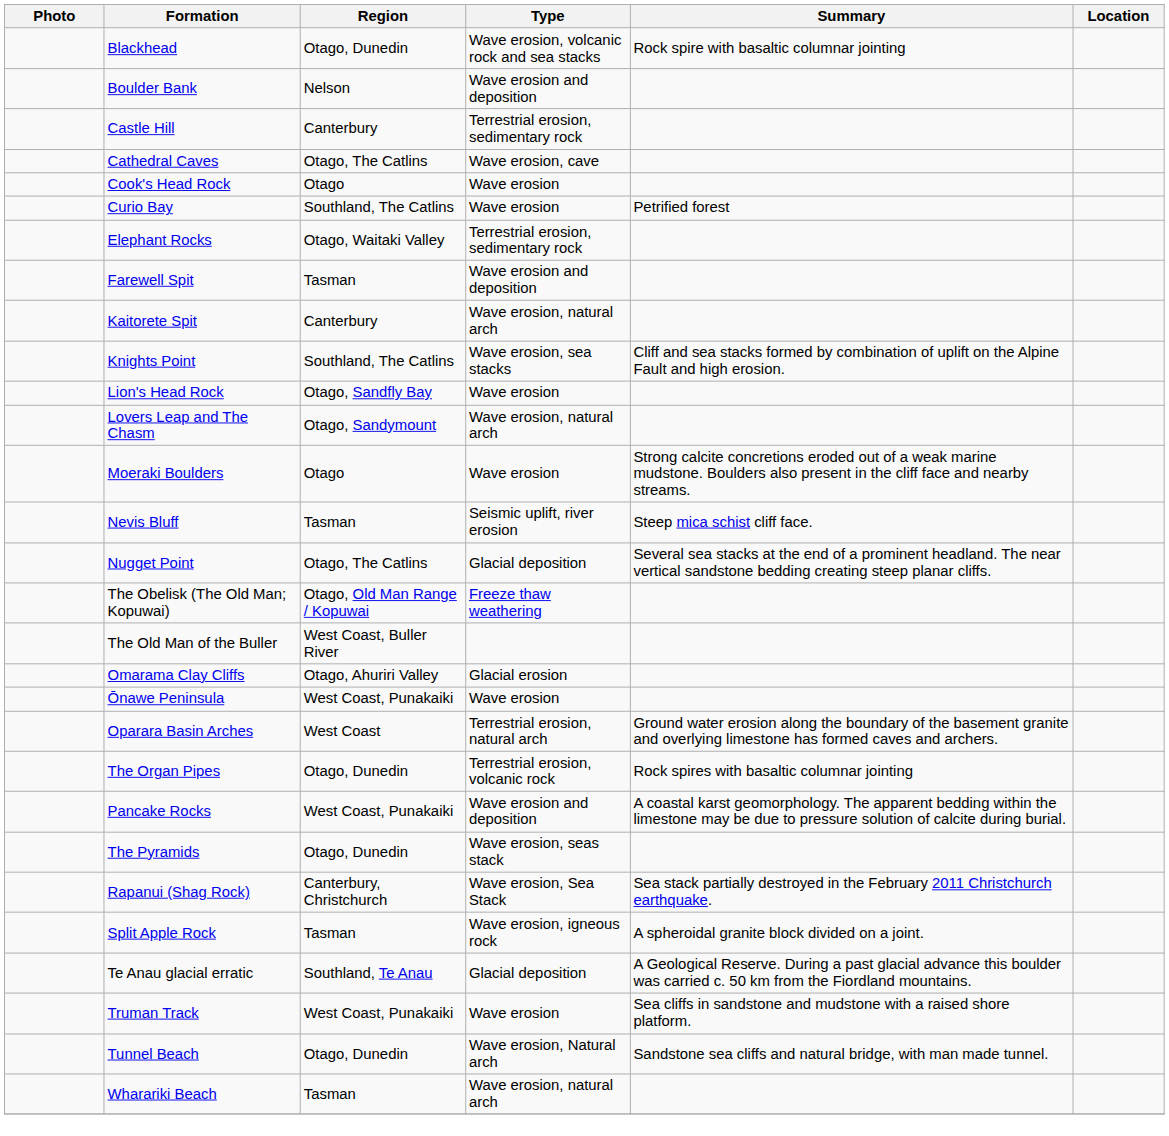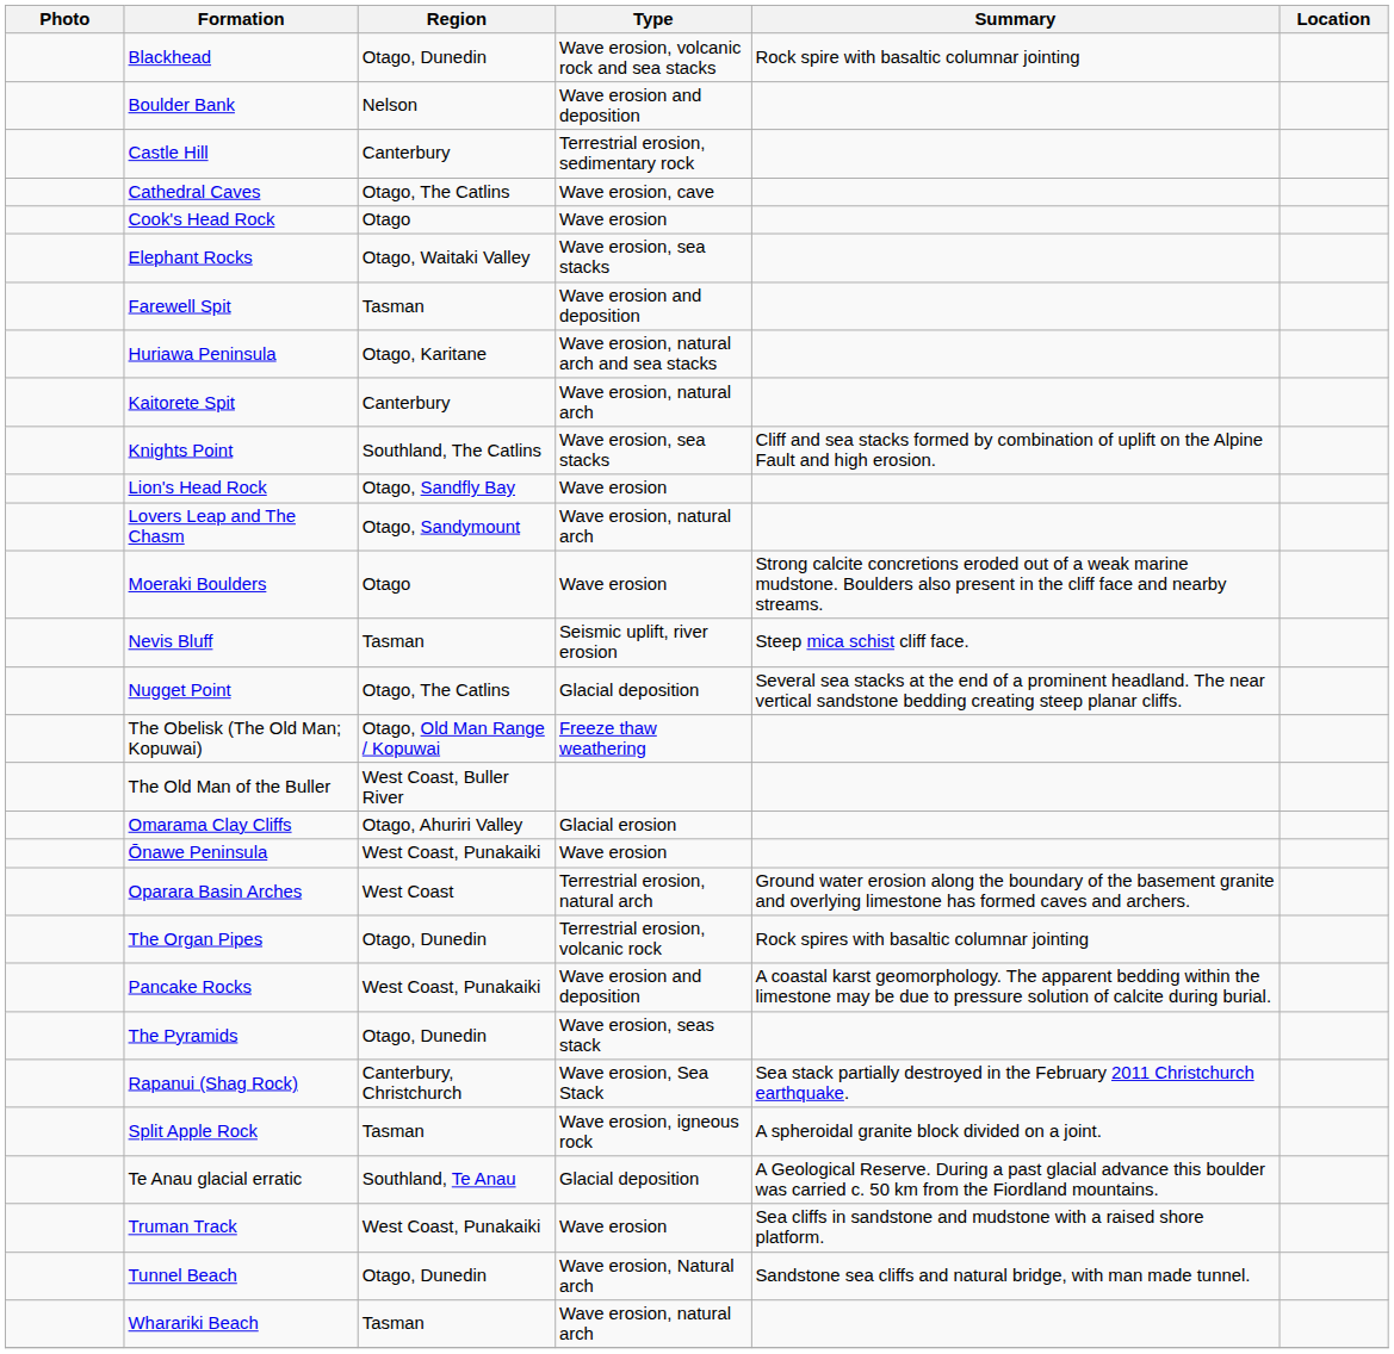 <table class="wikitable sortable">
 <tr>
 <th scope="col" style="width: 120px;">Photo</th>
 <th scope="col" style="width: 250px;">Formation</th>
 <th scope="col" style="width: 200px;">Region</th>
 <th scope="col" style="width: 200px;">Type</th>
 <th scope="col" style="width: 600px;">Summary</th>
 <th scope="col" style="width: 100px;">Location</th>
 </tr>
 <tr>
 <td></td>
 <td><a href='#'>Blackhead</a></td>
 <td>Otago, Dunedin</td>
 <td>Wave erosion, volcanic rock and sea stacks</td>
 <td>Rock spire with basaltic columnar jointing</td>
 <td></td>
 </tr>
 <tr>
 <td></td>
 <td><a href='#'>Boulder Bank</a></td>
 <td>Nelson</td>
 <td>Wave erosion and deposition</td>
 <td></td>
 <td></td>
 </tr>
 <tr>
 <td></td>
 <td><a href='#'>Castle Hill</a></td>
 <td>Canterbury</td>
 <td>Terrestrial erosion, sedimentary rock</td>
 <td></td>
 <td></td>
 </tr>
 <tr>
 <td></td>
 <td><a href='#'>Cathedral Caves</a></td>
 <td>Otago, The Catlins</td>
 <td>Wave erosion, cave</td>
 <td></td>
 <td></td>
 </tr>
 <tr>
 <td></td>
 <td><a href='#'>Cook's Head Rock</a></td>
 <td>Otago</td>
 <td>Wave erosion</td>
 <td></td>
 <td></td>
 </tr>
 <tr>
 <td></td>
-<td><a href='#'>Curio Bay</a></td>
-<td>Southland, The Catlins</td>
-<td>Wave erosion</td>
-<td>Petrified forest</td>
-<td></td>
-</tr>
-<tr>
-<td></td>
 <td><a href='#'>Elephant Rocks</a></td>
 <td>Otago, Waitaki Valley</td>
-<td>Terrestrial erosion, sedimentary rock</td>
+<td>Wave erosion, sea stacks</td>
 <td></td>
 <td></td>
 </tr>
 <tr>
 <td></td>
 <td><a href='#'>Farewell Spit</a></td>
 <td>Tasman</td>
 <td>Wave erosion and deposition</td>
+<td></td>
+<td></td>
+</tr>
+<tr>
+<td></td>
+<td><a href='#'>Huriawa Peninsula</a></td>
+<td>Otago, Karitane</td>
+<td>Wave erosion, natural arch and sea stacks</td>
 <td></td>
 <td></td>
 </tr>
 <tr>
 <td></td>
 <td><a href='#'>Kaitorete Spit</a></td>
 <td>Canterbury</td>
 <td>Wave erosion, natural arch</td>
 <td></td>
 <td></td>
 </tr>
 <tr>
 <td></td>
 <td><a href='#'>Knights Point</a></td>
 <td>Southland, The Catlins</td>
 <td>Wave erosion, sea stacks</td>
 <td>Cliff and sea stacks formed by combination of uplift on the Alpine Fault and high erosion.</td>
 <td></td>
 </tr>
 <tr>
 <td></td>
 <td><a href='#'>Lion's Head Rock</a></td>
 <td>Otago, <a href='#'>Sandfly Bay</a></td>
 <td>Wave erosion</td>
 <td></td>
 <td></td>
 </tr>
 <tr>
 <td></td>
 <td><a href='#'>Lovers Leap and The Chasm</a></td>
 <td>Otago, <a href='#'>Sandymount</a></td>
 <td>Wave erosion, natural arch</td>
 <td></td>
 <td></td>
 </tr>
 <tr>
 <td></td>
 <td><a href='#'>Moeraki Boulders</a></td>
 <td>Otago</td>
 <td>Wave erosion</td>
 <td>Strong calcite concretions eroded out of a weak marine mudstone. Boulders also present in the cliff face and nearby streams.</td>
 <td></td>
 </tr>
 <tr>
 <td></td>
 <td><a href='#'>Nevis Bluff</a></td>
 <td>Tasman</td>
 <td>Seismic uplift, river erosion</td>
 <td>Steep <a href='#'>mica schist</a> cliff face.</td>
 <td></td>
 </tr>
 <tr>
 <td></td>
 <td><a href='#'>Nugget Point</a></td>
 <td>Otago, The Catlins</td>
 <td>Glacial deposition</td>
 <td>Several sea stacks at the end of a prominent headland. The near vertical sandstone bedding creating steep planar cliffs.</td>
 <td></td>
 </tr>
 <tr>
 <td></td>
 <td>The Obelisk (The Old Man; Kopuwai)</td>
 <td>Otago, <a href='#'>Old Man Range / Kopuwai</a></td>
 <td><a href='#'>Freeze thaw weathering</a></td>
 <td></td>
 <td></td>
 </tr>
 <tr>
 <td></td>
 <td>The Old Man of the Buller</td>
 <td>West Coast, Buller River</td>
 <td></td>
 <td></td>
 <td></td>
 </tr>
 <tr>
 <td></td>
 <td><a href='#'>Omarama Clay Cliffs</a></td>
 <td>Otago, Ahuriri Valley</td>
 <td>Glacial erosion</td>
 <td></td>
 <td></td>
 </tr>
 <tr>
 <td></td>
 <td><a href='#'>Ōnawe Peninsula</a></td>
 <td>West Coast, Punakaiki</td>
 <td>Wave erosion</td>
 <td></td>
 <td></td>
 </tr>
 <tr>
 <td></td>
 <td><a href='#'>Oparara Basin Arches</a></td>
 <td>West Coast</td>
 <td>Terrestrial erosion, natural arch</td>
 <td>Ground water erosion along the boundary of the basement granite and overlying limestone has formed caves and archers.</td>
 <td></td>
 </tr>
 <tr>
 <td></td>
 <td><a href='#'>The Organ Pipes</a></td>
 <td>Otago, Dunedin</td>
 <td>Terrestrial erosion, volcanic rock</td>
 <td>Rock spires with basaltic columnar jointing</td>
 <td></td>
 </tr>
 <tr>
 <td></td>
 <td><a href='#'>Pancake Rocks</a></td>
 <td>West Coast, Punakaiki</td>
 <td>Wave erosion and deposition</td>
 <td>A coastal karst geomorphology. The apparent bedding within the limestone may be due to pressure solution of calcite during burial.</td>
 <td></td>
 </tr>
 <tr>
 <td></td>
 <td><a href='#'>The Pyramids</a></td>
 <td>Otago, Dunedin</td>
 <td>Wave erosion, seas stack</td>
 <td></td>
 <td></td>
 </tr>
 <tr>
 <td></td>
 <td><a href='#'>Rapanui (Shag Rock)</a></td>
 <td>Canterbury, Christchurch</td>
 <td>Wave erosion, Sea Stack</td>
 <td>Sea stack partially destroyed in the February <a href='#'>2011 Christchurch earthquake</a>.</td>
 <td></td>
 </tr>
 <tr>
 <td></td>
 <td><a href='#'>Split Apple Rock</a></td>
 <td>Tasman</td>
 <td>Wave erosion, igneous rock</td>
 <td>A spheroidal granite block divided on a joint.</td>
 <td></td>
 </tr>
 <tr>
 <td></td>
 <td>Te Anau glacial erratic</td>
 <td>Southland, <a href='#'>Te Anau</a></td>
 <td>Glacial deposition</td>
 <td>A Geological Reserve. During a past glacial advance this boulder was carried c. 50 km from the Fiordland mountains.</td>
 <td></td>
 </tr>
 <tr>
 <td></td>
 <td><a href='#'>Truman Track</a></td>
 <td>West Coast, Punakaiki</td>
 <td>Wave erosion</td>
 <td>Sea cliffs in sandstone and mudstone with a raised shore platform.</td>
 <td></td>
 </tr>
 <tr>
 <td></td>
 <td><a href='#'>Tunnel Beach</a></td>
 <td>Otago, Dunedin</td>
 <td>Wave erosion, Natural arch</td>
 <td>Sandstone sea cliffs and natural bridge, with man made tunnel.</td>
 <td></td>
 </tr>
 <tr>
 <td></td>
 <td><a href='#'>Wharariki Beach</a></td>
 <td>Tasman</td>
 <td>Wave erosion, natural arch</td>
 <td></td>
 <td></td>
 </tr>
 <tr>
 </tr>
 </table>
